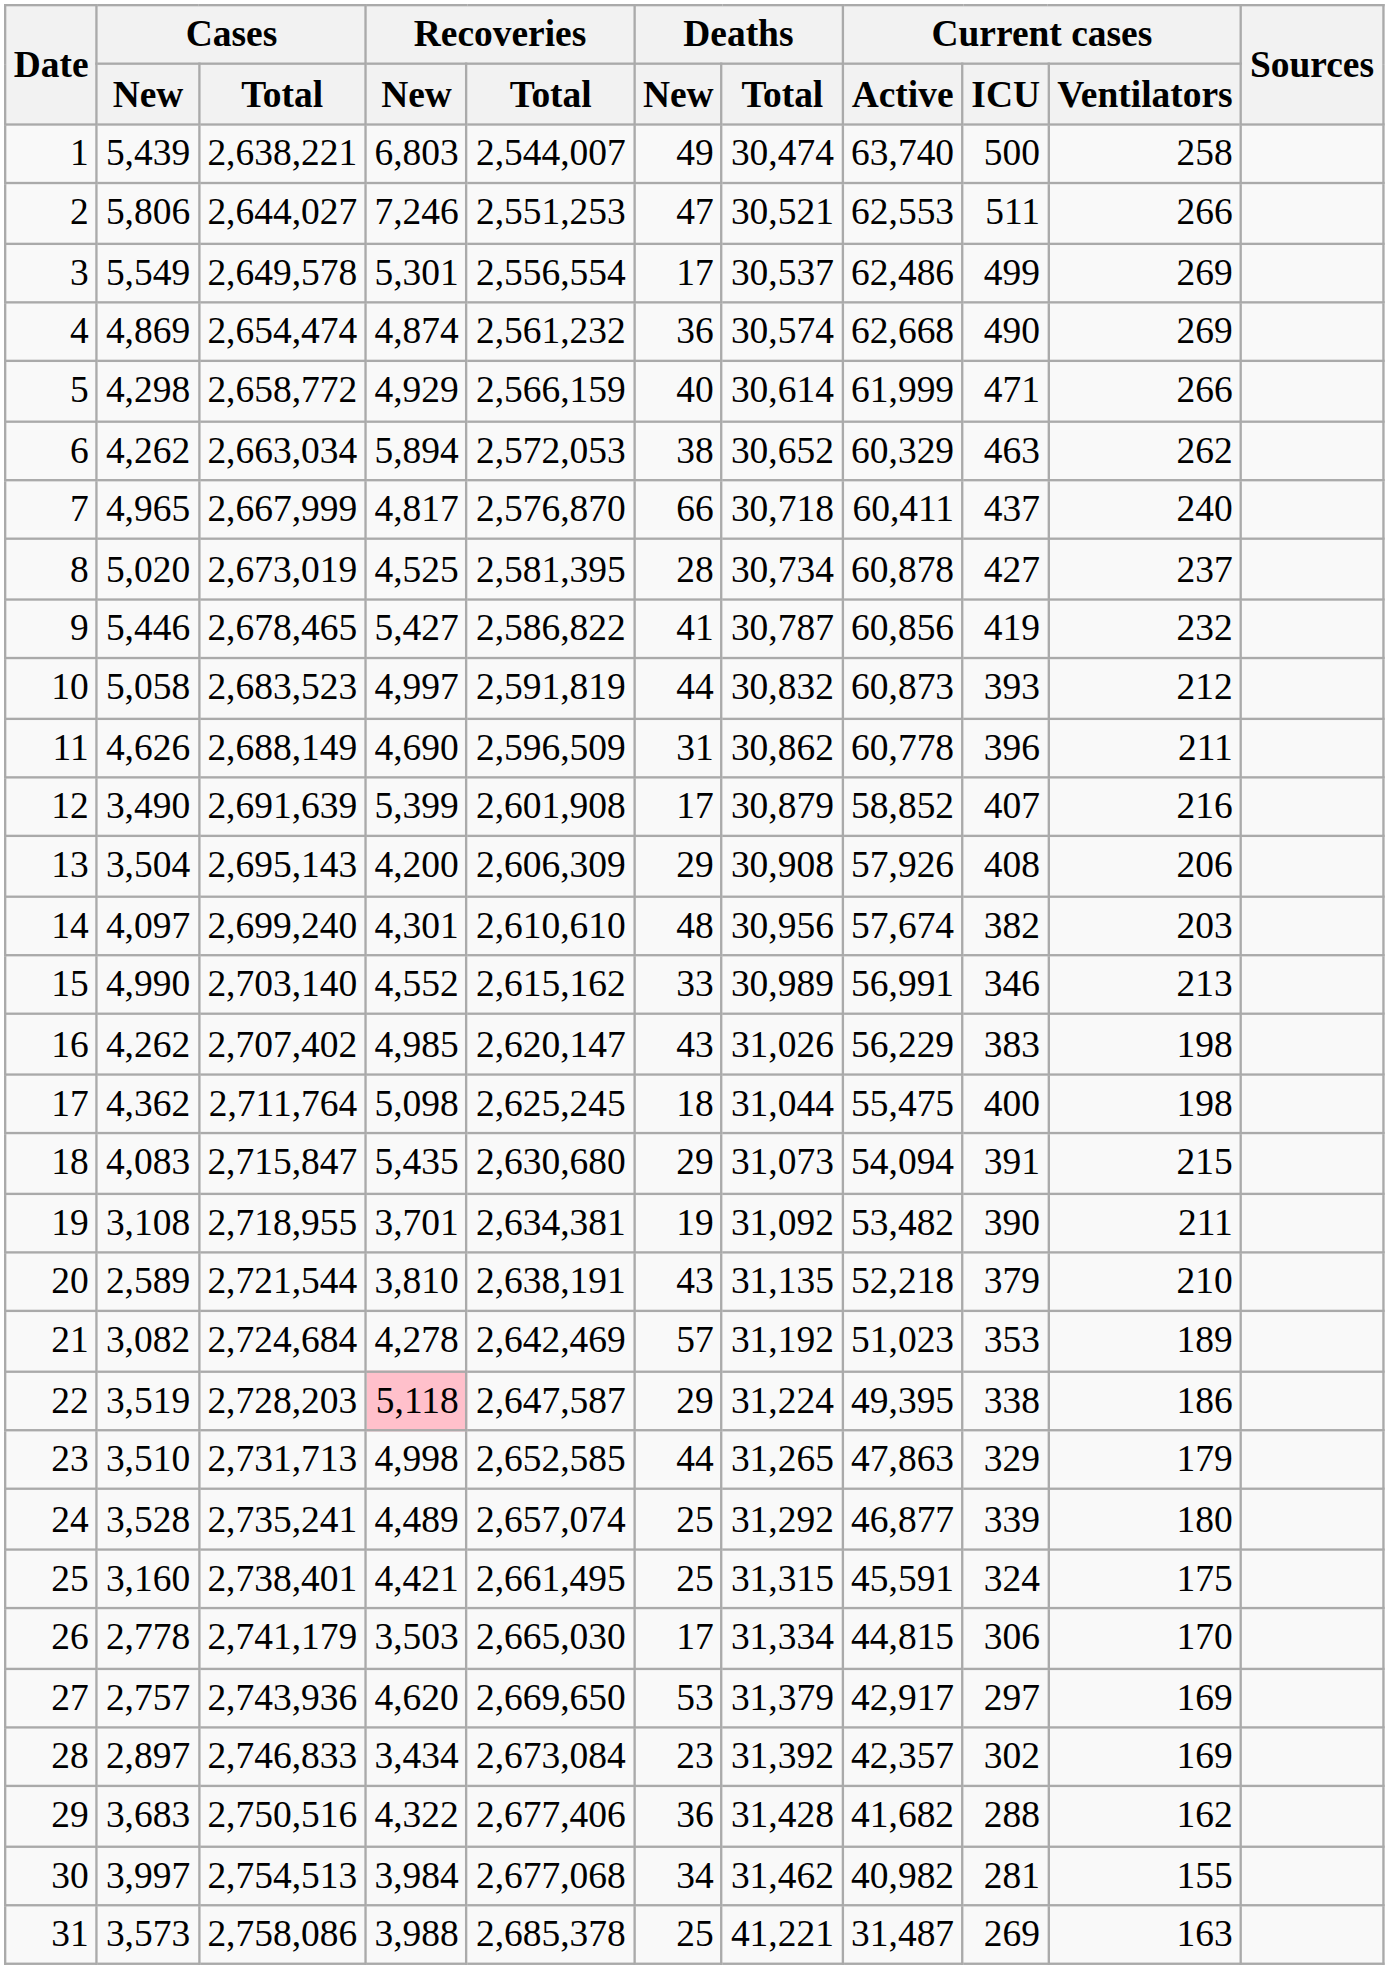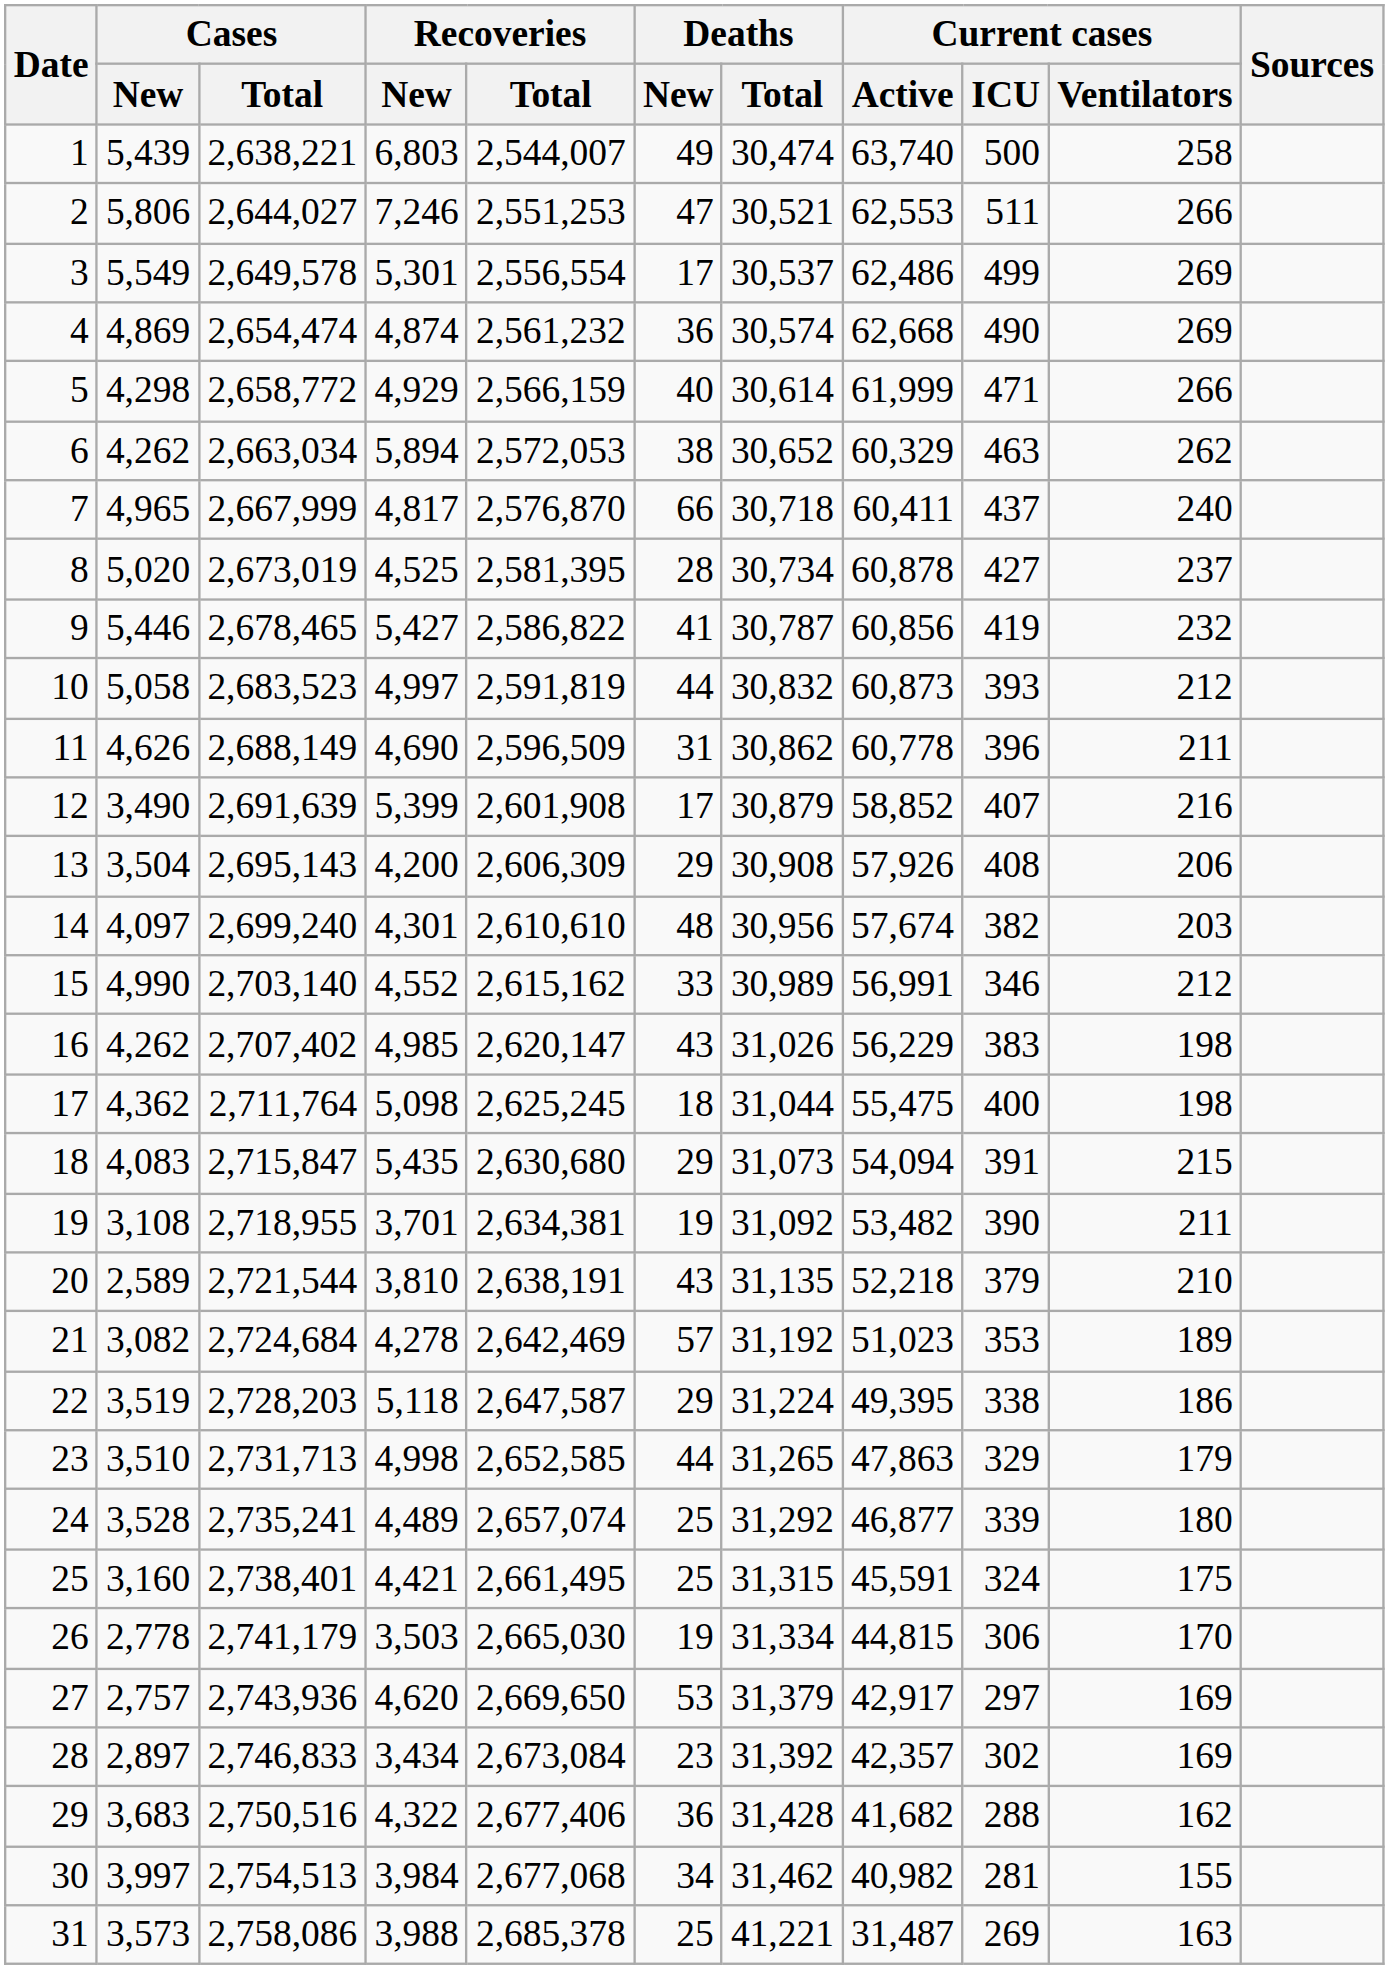 <table class="wikitable sortable mw-collapsible mw-collapsed sticky-header-multi sort-under" style="text-align:right;">
 <tr>
 <th rowspan=2>Date</th>
 <th colspan=2>Cases</th>
 <th colspan=2>Recoveries</th>
 <th colspan=2>Deaths</th>
 <th colspan=3>Current cases</th>
 <th rowspan=2 class="unsortable">Sources</th>
 </tr>
 <tr>
 <th>New</th>
 <th>Total</th>
 <th>New</th>
 <th>Total</th>
 <th>New</th>
 <th>Total</th>
 <th>Active</th>
 <th>ICU</th>
 <th>Ventilators</th>
 </tr>
 <tr>
 <td>1</td>
 <td>5,439</td>
 <td>2,638,221</td>
 <td>6,803</td>
 <td>2,544,007</td>
 <td>49</td>
 <td>30,474</td>
 <td>63,740</td>
 <td>500</td>
 <td>258</td>
 <td></td>
 </tr>
 <tr>
 <td>2</td>
 <td>5,806</td>
 <td>2,644,027</td>
 <td>7,246</td>
 <td>2,551,253</td>
 <td>47</td>
 <td>30,521</td>
 <td>62,553</td>
 <td>511</td>
 <td>266</td>
 <td></td>
 </tr>
 <tr>
 <td>3</td>
 <td>5,549</td>
 <td>2,649,578</td>
 <td>5,301</td>
 <td>2,556,554</td>
 <td>17</td>
 <td>30,537</td>
 <td>62,486</td>
 <td>499</td>
 <td>269</td>
 <td></td>
 </tr>
 <tr>
 <td>4</td>
 <td>4,869</td>
 <td>2,654,474</td>
 <td>4,874</td>
 <td>2,561,232</td>
 <td>36</td>
 <td>30,574</td>
 <td>62,668</td>
 <td>490</td>
 <td>269</td>
 <td></td>
 </tr>
 <tr>
 <td>5</td>
 <td>4,298</td>
 <td>2,658,772</td>
 <td>4,929</td>
 <td>2,566,159</td>
 <td>40</td>
 <td>30,614</td>
 <td>61,999</td>
 <td>471</td>
 <td>266</td>
 <td></td>
 </tr>
 <tr>
 <td>6</td>
 <td>4,262</td>
 <td>2,663,034</td>
 <td>5,894</td>
 <td>2,572,053</td>
 <td>38</td>
 <td>30,652</td>
 <td>60,329</td>
 <td>463</td>
 <td>262</td>
 <td></td>
 </tr>
 <tr>
 <td>7</td>
 <td>4,965</td>
 <td>2,667,999</td>
 <td>4,817</td>
 <td>2,576,870</td>
 <td>66</td>
 <td>30,718</td>
 <td>60,411</td>
 <td>437</td>
 <td>240</td>
 <td></td>
 </tr>
 <tr>
 <td>8</td>
 <td>5,020</td>
 <td>2,673,019</td>
 <td>4,525</td>
 <td>2,581,395</td>
 <td>28</td>
 <td>30,734</td>
 <td>60,878</td>
 <td>427</td>
 <td>237</td>
 <td></td>
 </tr>
 <tr>
 <td>9</td>
 <td>5,446</td>
 <td>2,678,465</td>
 <td>5,427</td>
 <td>2,586,822</td>
 <td>41</td>
 <td>30,787</td>
 <td>60,856</td>
 <td>419</td>
 <td>232</td>
 <td></td>
 </tr>
 <tr>
 <td>10</td>
 <td>5,058</td>
 <td>2,683,523</td>
 <td>4,997</td>
 <td>2,591,819</td>
 <td>44</td>
 <td>30,832</td>
 <td>60,873</td>
 <td>393</td>
 <td>212</td>
 <td></td>
 </tr>
 <tr>
 <td>11</td>
 <td>4,626</td>
 <td>2,688,149</td>
 <td>4,690</td>
 <td>2,596,509</td>
 <td>31</td>
 <td>30,862</td>
 <td>60,778</td>
 <td>396</td>
 <td>211</td>
 <td></td>
 </tr>
 <tr>
 <td>12</td>
 <td>3,490</td>
 <td>2,691,639</td>
 <td>5,399</td>
 <td>2,601,908</td>
 <td>17</td>
 <td>30,879</td>
 <td>58,852</td>
 <td>407</td>
 <td>216</td>
 <td></td>
 </tr>
 <tr>
 <td>13</td>
 <td>3,504</td>
 <td>2,695,143</td>
 <td>4,200</td>
 <td>2,606,309</td>
 <td>29</td>
 <td>30,908</td>
 <td>57,926</td>
 <td>408</td>
 <td>206</td>
 <td></td>
 </tr>
 <tr>
 <td>14</td>
 <td>4,097</td>
 <td>2,699,240</td>
 <td>4,301</td>
 <td>2,610,610</td>
 <td>48</td>
 <td>30,956</td>
 <td>57,674</td>
 <td>382</td>
 <td>203</td>
 <td></td>
 </tr>
 <tr>
 <td>15</td>
 <td>4,990</td>
 <td>2,703,140</td>
 <td>4,552</td>
 <td>2,615,162</td>
 <td>33</td>
 <td>30,989</td>
 <td>56,991</td>
 <td>346</td>
-<td>213</td>
+<td>212</td>
 <td></td>
 </tr>
 <tr>
 <td>16</td>
 <td>4,262</td>
 <td>2,707,402</td>
 <td>4,985</td>
 <td>2,620,147</td>
 <td>43</td>
 <td>31,026</td>
 <td>56,229</td>
 <td>383</td>
 <td>198</td>
 <td></td>
 </tr>
 <tr>
 <td>17</td>
 <td>4,362</td>
 <td>2,711,764</td>
 <td>5,098</td>
 <td>2,625,245</td>
 <td>18</td>
 <td>31,044</td>
 <td>55,475</td>
 <td>400</td>
 <td>198</td>
 <td></td>
 </tr>
 <tr>
 <td>18</td>
 <td>4,083</td>
 <td>2,715,847</td>
 <td>5,435</td>
 <td>2,630,680</td>
 <td>29</td>
 <td>31,073</td>
 <td>54,094</td>
 <td>391</td>
 <td>215</td>
 <td></td>
 </tr>
 <tr>
 <td>19</td>
 <td>3,108</td>
 <td>2,718,955</td>
 <td>3,701</td>
 <td>2,634,381</td>
 <td>19</td>
 <td>31,092</td>
 <td>53,482</td>
 <td>390</td>
 <td>211</td>
 <td></td>
 </tr>
 <tr>
 <td>20</td>
 <td>2,589</td>
 <td>2,721,544</td>
 <td>3,810</td>
 <td>2,638,191</td>
 <td>43</td>
 <td>31,135</td>
 <td>52,218</td>
 <td>379</td>
 <td>210</td>
 <td></td>
 </tr>
 <tr>
 <td>21</td>
 <td>3,082</td>
 <td>2,724,684</td>
 <td>4,278</td>
 <td>2,642,469</td>
 <td>57</td>
 <td>31,192</td>
 <td>51,023</td>
 <td>353</td>
 <td>189</td>
 <td></td>
 </tr>
 <tr>
 <td>22</td>
 <td>3,519</td>
 <td>2,728,203</td>
-<td style="background: pink;">5,118</td>
+<td>5,118</td>
 <td>2,647,587</td>
 <td>29</td>
 <td>31,224</td>
 <td>49,395</td>
 <td>338</td>
 <td>186</td>
 <td></td>
 </tr>
 <tr>
 <td>23</td>
 <td>3,510</td>
 <td>2,731,713</td>
 <td>4,998</td>
 <td>2,652,585</td>
 <td>44</td>
 <td>31,265</td>
 <td>47,863</td>
 <td>329</td>
 <td>179</td>
 <td></td>
 </tr>
 <tr>
 <td>24</td>
 <td>3,528</td>
 <td>2,735,241</td>
 <td>4,489</td>
 <td>2,657,074</td>
 <td>25</td>
 <td>31,292</td>
 <td>46,877</td>
 <td>339</td>
 <td>180</td>
 <td></td>
 </tr>
 <tr>
 <td>25</td>
 <td>3,160</td>
 <td>2,738,401</td>
 <td>4,421</td>
 <td>2,661,495</td>
 <td>25</td>
 <td>31,315</td>
 <td>45,591</td>
 <td>324</td>
 <td>175</td>
 <td></td>
 </tr>
 <tr>
 <td>26</td>
 <td>2,778</td>
 <td>2,741,179</td>
 <td>3,503</td>
 <td>2,665,030</td>
-<td>17</td>
+<td>19</td>
 <td>31,334</td>
 <td>44,815</td>
 <td>306</td>
 <td>170</td>
 <td></td>
 </tr>
 <tr>
 <td>27</td>
 <td>2,757</td>
 <td>2,743,936</td>
 <td>4,620</td>
 <td>2,669,650</td>
 <td>53</td>
 <td>31,379</td>
 <td>42,917</td>
 <td>297</td>
 <td>169</td>
 <td></td>
 </tr>
 <tr>
 <td>28</td>
 <td>2,897</td>
 <td>2,746,833</td>
 <td>3,434</td>
 <td>2,673,084</td>
 <td>23</td>
 <td>31,392</td>
 <td>42,357</td>
 <td>302</td>
 <td>169</td>
 <td></td>
 </tr>
 <tr>
 <td>29</td>
 <td>3,683</td>
 <td>2,750,516</td>
 <td>4,322</td>
 <td>2,677,406</td>
 <td>36</td>
 <td>31,428</td>
 <td>41,682</td>
 <td>288</td>
 <td>162</td>
 <td></td>
 </tr>
 <tr>
 <td>30</td>
 <td>3,997</td>
 <td>2,754,513</td>
 <td>3,984</td>
 <td>2,677,068</td>
 <td>34</td>
 <td>31,462</td>
 <td>40,982</td>
 <td>281</td>
 <td>155</td>
 <td></td>
 </tr>
 <tr>
 <td>31</td>
 <td>3,573</td>
 <td>2,758,086</td>
 <td>3,988</td>
 <td>2,685,378</td>
 <td>25</td>
 <td>41,221</td>
 <td>31,487</td>
 <td>269</td>
 <td>163</td>
 <td></td>
 </tr>
 </table>
